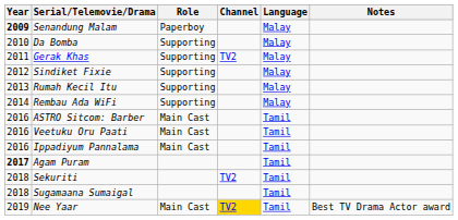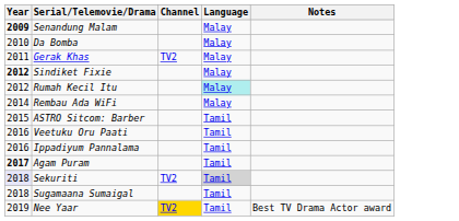 <table class="wikitable">
 <tr style="background:#ccc; text-align:center;">
 <th>Year</th>
 <th>Serial/Telemovie/Drama</th>
-<th>Role</th>
 <th>Channel</th>
 <th>Language</th>
 <th>Notes</th>
 </tr>
 <tr>
 <td><strong>2009</strong></td>
 <td><em>Senandung Malam</em></td>
-<td>Paperboy</td>
 <td></td>
 <td><a href='#'>Malay</a></td>
 <td></td>
 </tr>
 <tr>
 <td>2010</td>
 <td><em>Da Bomba</em></td>
-<td>Supporting</td>
 <td></td>
 <td><a href='#'>Malay</a></td>
 <td></td>
 </tr>
 <tr>
 <td>2011</td>
 <td><em><a href='#'>Gerak Khas</a></em></td>
-<td>Supporting</td>
 <td><a href='#'>TV2</a></td>
 <td><a href='#'>Malay</a></td>
 <td></td>
 </tr>
 <tr>
-<td>2012</td>
+<td><strong>2012</strong></td>
 <td><em>Sindiket Fixie</em></td>
-<td>Supporting</td>
 <td></td>
 <td><a href='#'>Malay</a></td>
 <td></td>
 </tr>
 <tr>
-<td>2013</td>
+<td>2012</td>
 <td><em>Rumah Kecil Itu</em></td>
-<td>Supporting</td>
+<td></td>
+<td style="background: paleturquoise;"><a href='#'>Malay</a></td>
+<td></td>
+</tr>
+<tr>
+<td>2014</td>
+<td><em>Rembau Ada WiFi</em></td>
 <td></td>
 <td><a href='#'>Malay</a></td>
 <td></td>
 </tr>
 <tr>
-<td>2014</td>
-<td><em>Rembau Ada WiFi</em></td>
-<td>Supporting</td>
-<td></td>
-<td><a href='#'>Malay</a></td>
-<td></td>
-</tr>
-<tr>
-<td>2016</td>
+<td>2015</td>
 <td><em>ASTRO Sitcom: Barber</em></td>
-<td>Main Cast</td>
 <td></td>
 <td><a href='#'>Tamil</a></td>
 <td></td>
 </tr>
 <tr>
 <td>2016</td>
 <td><em>Veetuku Oru Paati</em></td>
-<td>Main Cast</td>
 <td></td>
 <td><a href='#'>Tamil</a></td>
 <td></td>
 </tr>
 <tr>
 <td>2016</td>
 <td><em>Ippadiyum Pannalama</em></td>
-<td>Main Cast</td>
 <td></td>
 <td><a href='#'>Tamil</a></td>
 <td></td>
 </tr>
 <tr>
 <td><strong>2017</strong></td>
 <td><em>Agam Puram</em></td>
 <td></td>
-<td></td>
 <td><a href='#'>Tamil</a></td>
 <td></td>
 </tr>
 <tr>
-<td>2018</td>
+<td style="background: lavender;">2018</td>
 <td><em>Sekuriti</em></td>
-<td></td>
 <td><a href='#'>TV2</a></td>
-<td><a href='#'>Tamil</a></td>
+<td style="background: lightgrey;"><a href='#'>Tamil</a></td>
 <td></td>
 </tr>
 <tr>
 <td>2018</td>
 <td><em>Sugamaana Sumaigal</em></td>
-<td></td>
 <td></td>
 <td><a href='#'>Tamil</a></td>
 <td></td>
 </tr>
 <tr>
 <td>2019</td>
 <td><em>Nee Yaar</em></td>
-<td>Main Cast</td>
 <td style="background: gold;"><a href='#'>TV2</a></td>
 <td><a href='#'>Tamil</a></td>
 <td>Best TV Drama Actor award</td>
 </tr>
 </table>
